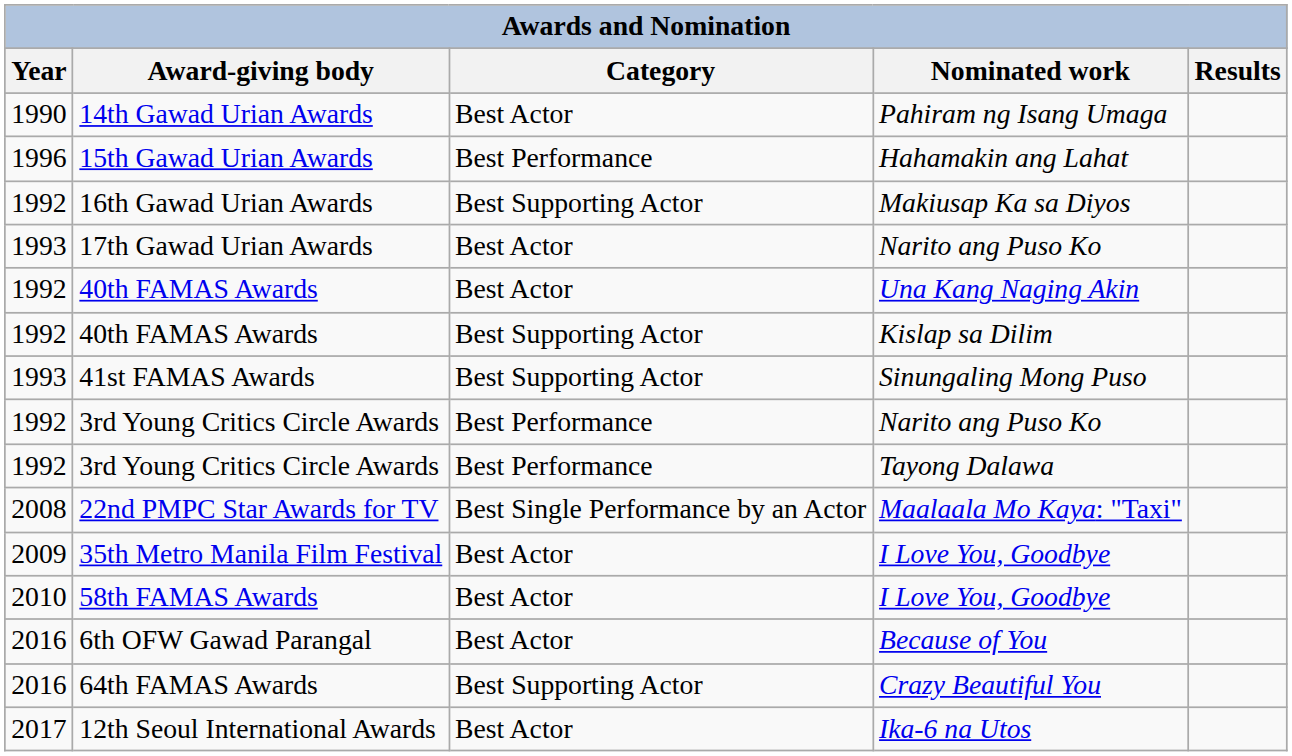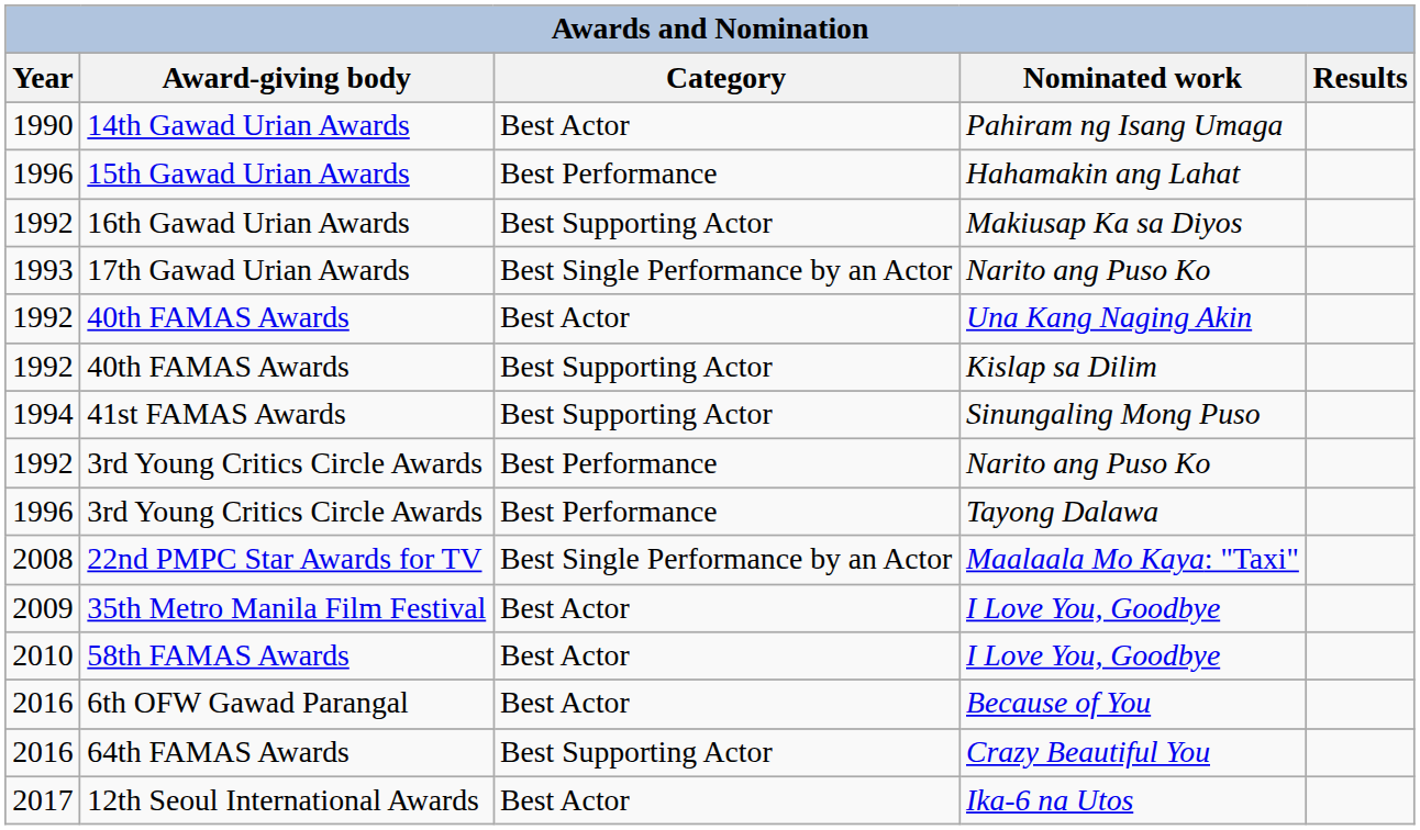 <table class="wikitable">
 <tr>
 <th colspan="5" style="background:LightSteelBlue;">Awards and Nomination</th>
 </tr>
 <tr>
 <th>Year</th>
 <th>Award-giving body</th>
 <th>Category</th>
 <th>Nominated work</th>
 <th>Results</th>
 </tr>
 <tr>
 <td>1990</td>
 <td><a href='#'>14th Gawad Urian Awards</a></td>
 <td>Best Actor</td>
 <td><em>Pahiram ng Isang Umaga</em></td>
 <td></td>
 </tr>
 <tr>
 <td>1996</td>
 <td><a href='#'>15th Gawad Urian Awards</a></td>
 <td>Best Performance</td>
 <td><em>Hahamakin ang Lahat</em></td>
 <td></td>
 </tr>
 <tr>
 <td>1992</td>
 <td>16th Gawad Urian Awards</td>
 <td>Best Supporting Actor</td>
 <td><em>Makiusap Ka sa Diyos</em></td>
 <td></td>
 </tr>
 <tr>
 <td>1993</td>
 <td>17th Gawad Urian Awards</td>
-<td>Best Actor</td>
+<td>Best Single Performance by an Actor</td>
 <td><em>Narito ang Puso Ko</em></td>
 <td></td>
 </tr>
 <tr>
 <td>1992</td>
 <td><a href='#'>40th FAMAS Awards</a></td>
 <td>Best Actor</td>
 <td><em><a href='#'>Una Kang Naging Akin</a></em></td>
 <td></td>
 </tr>
 <tr>
 <td>1992</td>
 <td>40th FAMAS Awards</td>
 <td>Best Supporting Actor</td>
 <td><em>Kislap sa Dilim</em></td>
 <td></td>
 </tr>
 <tr>
-<td>1993</td>
+<td>1994</td>
 <td>41st FAMAS Awards</td>
 <td>Best Supporting Actor</td>
 <td><em>Sinungaling Mong Puso</em></td>
 <td></td>
 </tr>
 <tr>
 <td>1992</td>
 <td>3rd Young Critics Circle Awards</td>
 <td>Best Performance</td>
 <td><em>Narito ang Puso Ko</em></td>
 <td></td>
 </tr>
 <tr>
-<td>1992</td>
+<td>1996</td>
 <td>3rd Young Critics Circle Awards</td>
 <td>Best Performance</td>
 <td><em>Tayong Dalawa</em></td>
 <td></td>
 </tr>
 <tr>
 <td>2008</td>
 <td><a href='#'>22nd PMPC Star Awards for TV</a></td>
 <td>Best Single Performance by an Actor</td>
 <td><a href='#'><em>Maalaala Mo Kaya</em>: "Taxi"</a></td>
 <td></td>
 </tr>
 <tr>
 <td>2009</td>
 <td><a href='#'>35th Metro Manila Film Festival</a></td>
 <td>Best Actor</td>
 <td><em><a href='#'>I Love You, Goodbye</a></em></td>
 <td></td>
 </tr>
 <tr>
 <td>2010</td>
 <td><a href='#'>58th FAMAS Awards</a></td>
 <td>Best Actor</td>
 <td><em><a href='#'>I Love You, Goodbye</a></em></td>
 <td></td>
 </tr>
 <tr>
 <td>2016</td>
 <td>6th OFW Gawad Parangal</td>
 <td>Best Actor</td>
 <td><em><a href='#'>Because of You</a></em></td>
 <td></td>
 </tr>
 <tr>
 <td>2016</td>
 <td>64th FAMAS Awards</td>
 <td>Best Supporting Actor</td>
 <td><em><a href='#'>Crazy Beautiful You</a></em></td>
 <td></td>
 </tr>
 <tr>
 <td>2017</td>
 <td>12th Seoul International Awards</td>
 <td>Best Actor</td>
 <td><em><a href='#'>Ika-6 na Utos</a></em></td>
 <td></td>
 </tr>
 </table>
